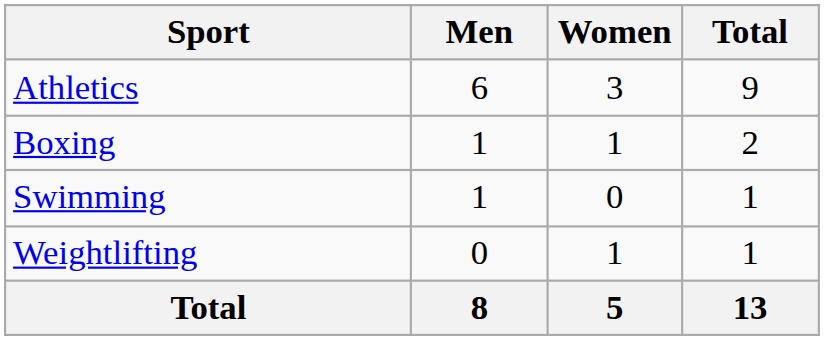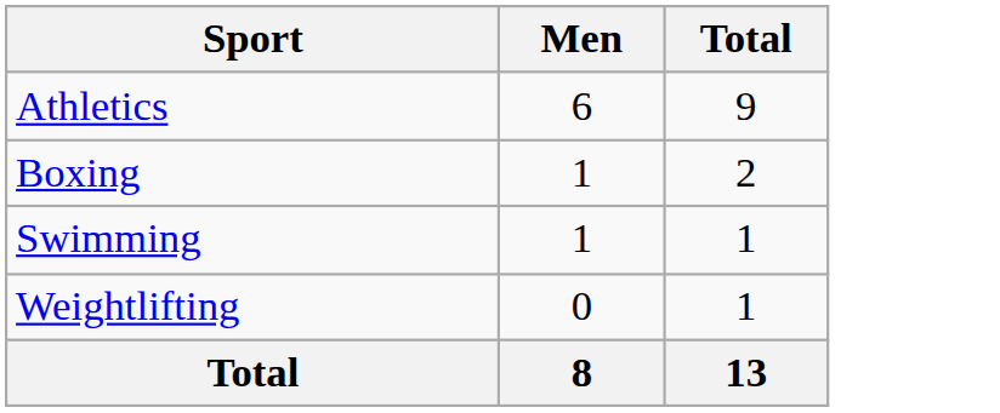 <table class="wikitable sortable" style="text-align:center;">
 <tr>
 <th width=180>Sport</th>
 <th width=55>Men</th>
-<th width=55>Women</th>
 <th width=55>Total</th>
 </tr>
 <tr>
 <td align=left><a href='#'>Athletics</a></td>
 <td>6</td>
-<td>3</td>
 <td>9</td>
 </tr>
 <tr>
 <td align=left><a href='#'>Boxing</a></td>
-<td>1</td>
 <td>1</td>
 <td>2</td>
 </tr>
 <tr>
 <td align=left><a href='#'>Swimming</a></td>
 <td>1</td>
-<td>0</td>
 <td>1</td>
 </tr>
 <tr>
 <td align=left><a href='#'>Weightlifting</a></td>
 <td>0</td>
 <td>1</td>
-<td>1</td>
 </tr>
 <tr>
 <th>Total</th>
 <th>8</th>
-<th>5</th>
 <th>13</th>
 </tr>
 </table>
